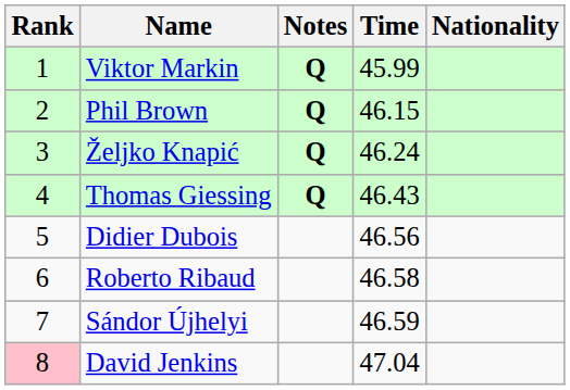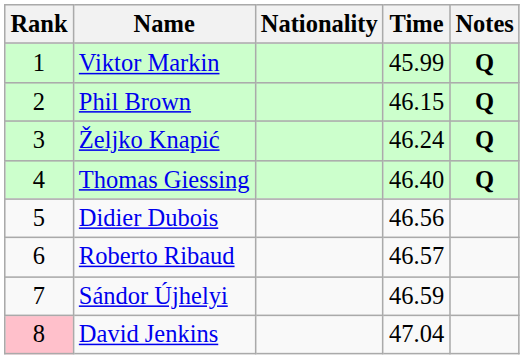 <table class="wikitable sortable" style="text-align:center">
 <tr>
 <th>Rank</th>
 <th>Name</th>
+<th>Nationality</th>
+<th>Time</th>
 <th>Notes</th>
-<th>Time</th>
-<th>Nationality</th>
 </tr>
 <tr bgcolor=ccffcc>
 <td>1</td>
 <td align=left><a href='#'>Viktor Markin</a></td>
+<td align=left></td>
+<td>45.99</td>
 <td><strong>Q</strong></td>
-<td>45.99</td>
-<td align=left></td>
 </tr>
 <tr bgcolor=ccffcc>
 <td>2</td>
 <td align=left><a href='#'>Phil Brown</a></td>
+<td align=left></td>
+<td>46.15</td>
 <td><strong>Q</strong></td>
-<td>46.15</td>
-<td align=left></td>
 </tr>
 <tr bgcolor=ccffcc>
 <td>3</td>
 <td align=left><a href='#'>Željko Knapić</a></td>
+<td align=left></td>
+<td>46.24</td>
 <td><strong>Q</strong></td>
-<td>46.24</td>
-<td align=left></td>
 </tr>
 <tr bgcolor=ccffcc>
 <td>4</td>
 <td align=left><a href='#'>Thomas Giessing</a></td>
+<td align=left></td>
+<td>46.40</td>
 <td><strong>Q</strong></td>
-<td>46.43</td>
-<td align=left></td>
 </tr>
 <tr>
 <td>5</td>
 <td align=left><a href='#'>Didier Dubois</a></td>
+<td align=left></td>
+<td>46.56</td>
 <td></td>
-<td>46.56</td>
-<td align=left></td>
 </tr>
 <tr>
 <td>6</td>
 <td align=left><a href='#'>Roberto Ribaud</a></td>
+<td align=left></td>
+<td>46.57</td>
 <td></td>
-<td>46.58</td>
-<td align=left></td>
 </tr>
 <tr>
 <td>7</td>
 <td align=left><a href='#'>Sándor Újhelyi</a></td>
+<td align=left></td>
+<td>46.59</td>
 <td></td>
-<td>46.59</td>
-<td align=left></td>
 </tr>
 <tr>
 <td style="background: pink;">8</td>
 <td align=left><a href='#'>David Jenkins</a></td>
+<td align=left></td>
+<td>47.04</td>
 <td></td>
-<td>47.04</td>
-<td align=left></td>
 </tr>
 </table>
